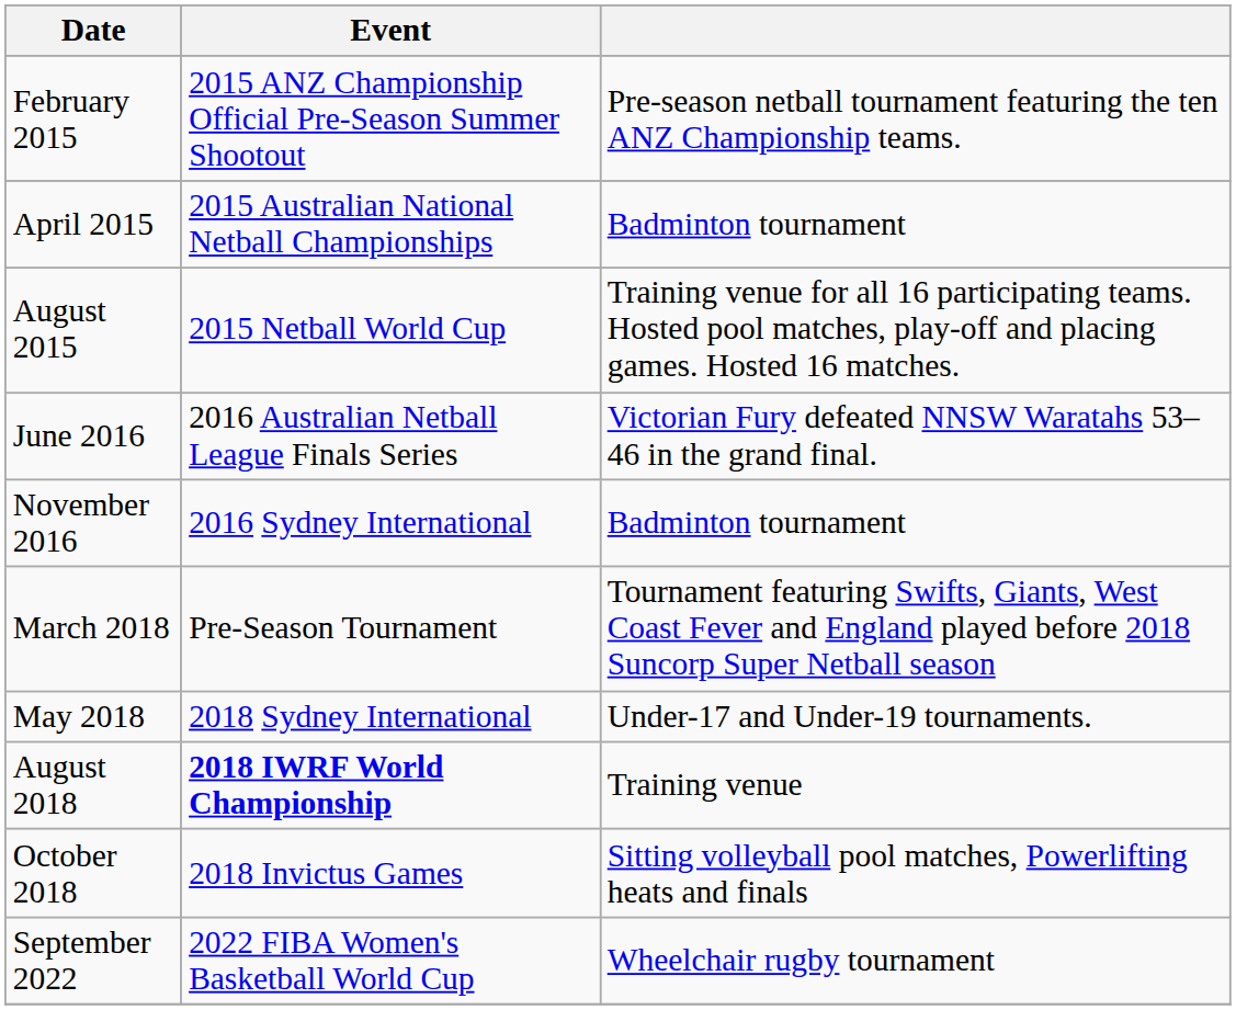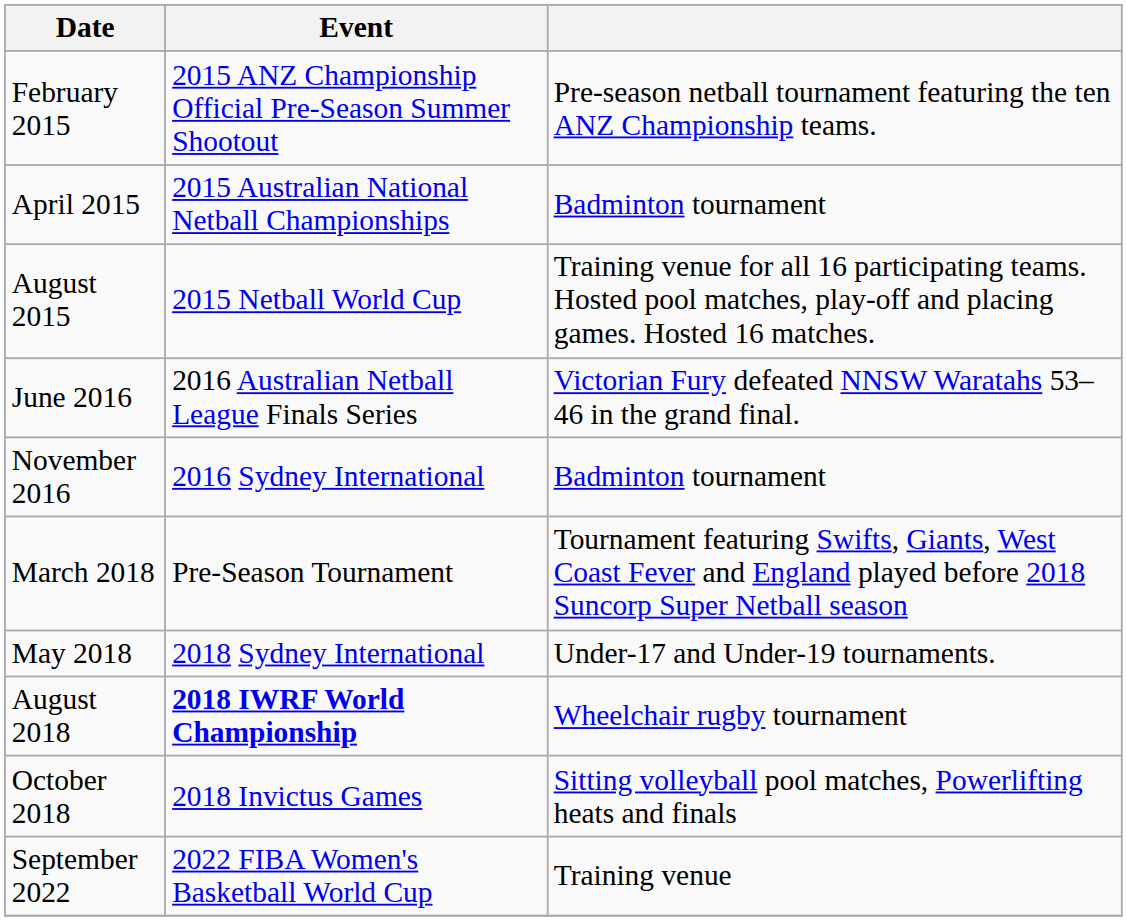 <table class="wikitable collapsible">
 <tr>
 <th>Date</th>
 <th>Event</th>
 <th></th>
 </tr>
 <tr>
 <td>February 2015</td>
 <td><a href='#'>2015 ANZ Championship Official Pre-Season Summer Shootout</a></td>
 <td>Pre-season netball tournament featuring the ten <a href='#'>ANZ Championship</a> teams.</td>
 </tr>
 <tr>
 <td>April 2015</td>
 <td><a href='#'>2015 Australian National Netball Championships</a></td>
 <td><a href='#'>Badminton</a> tournament</td>
 </tr>
 <tr>
 <td>August 2015</td>
 <td><a href='#'>2015 Netball World Cup</a></td>
 <td>Training venue for all 16 participating teams. Hosted pool matches, play-off and placing games. Hosted 16 matches.</td>
 </tr>
 <tr>
 <td>June 2016</td>
 <td>2016 <a href='#'>Australian Netball League</a> Finals Series</td>
 <td><a href='#'>Victorian Fury</a> defeated <a href='#'>NNSW Waratahs</a> 53–46 in the grand final.</td>
 </tr>
 <tr>
 <td>November 2016</td>
 <td><a href='#'>2016</a> <a href='#'>Sydney International</a></td>
 <td><a href='#'>Badminton</a> tournament</td>
 </tr>
 <tr>
 <td>March 2018</td>
 <td>Pre-Season Tournament</td>
 <td>Tournament featuring <a href='#'>Swifts</a>, <a href='#'>Giants</a>, <a href='#'>West Coast Fever</a> and <a href='#'>England</a> played before <a href='#'>2018 Suncorp Super Netball season</a></td>
 </tr>
 <tr>
 <td>May 2018</td>
 <td><a href='#'>2018</a> <a href='#'>Sydney International</a></td>
 <td>Under-17 and Under-19 tournaments.</td>
 </tr>
 <tr>
 <td>August 2018</td>
 <td><strong><a href='#'>2018 IWRF World Championship</a></strong></td>
-<td>Training venue</td>
+<td><a href='#'>Wheelchair rugby</a> tournament</td>
 </tr>
 <tr>
 <td>October 2018</td>
 <td><a href='#'>2018 Invictus Games</a></td>
 <td><a href='#'>Sitting volleyball</a> pool matches, <a href='#'>Powerlifting</a> heats and finals</td>
 </tr>
 <tr>
 <td>September 2022</td>
 <td><a href='#'>2022 FIBA Women's Basketball World Cup</a></td>
-<td><a href='#'>Wheelchair rugby</a> tournament</td>
+<td>Training venue</td>
 </tr>
 <tr>
 </tr>
 </table>
